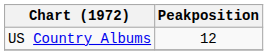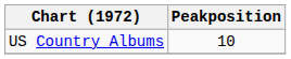 <table class="wikitable">
 <tr>
 <th>Chart (1972)</th>
 <th>Peakposition</th>
 </tr>
 <tr>
 <td>US <a href='#'>Country Albums</a></td>
-<td align="center">12</td>
+<td align="center">10</td>
 </tr>
 <tr>
 </tr>
 </table>
